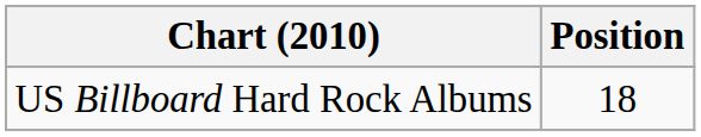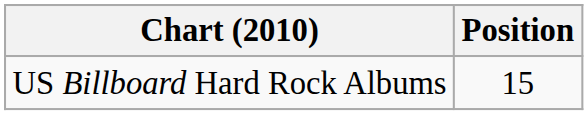 <table class="wikitable sortable plainrowheaders">
 <tr>
 <th>Chart (2010)</th>
 <th>Position</th>
 </tr>
 <tr>
 <td>US <em>Billboard</em> Hard Rock Albums</td>
-<td style="text-align:center;">18</td>
+<td style="text-align:center;">15</td>
 </tr>
 </table>
